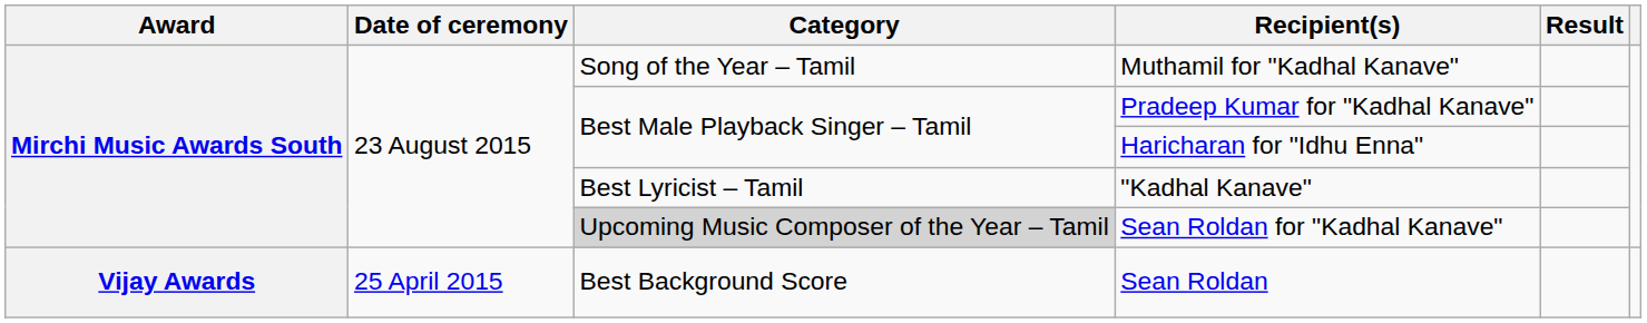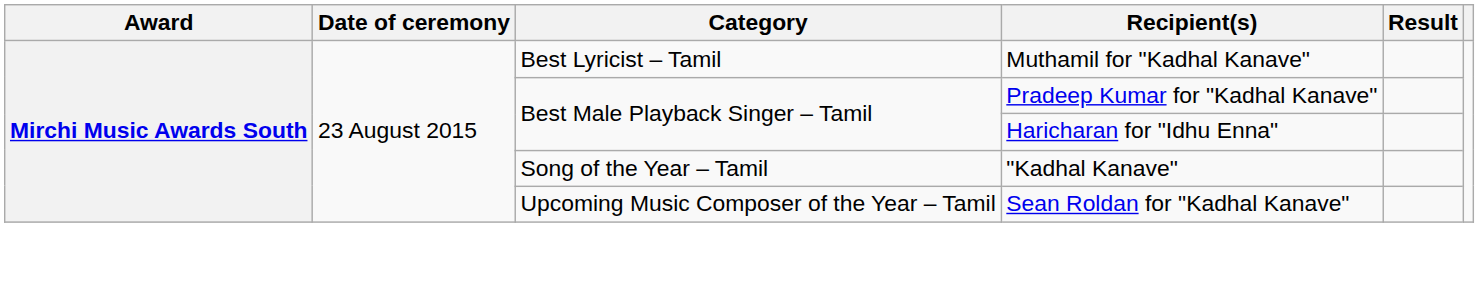 <table class="wikitable plainrowheaders sortable">
 <tr>
 <th scope="col">Award</th>
 <th scope="col">Date of ceremony</th>
 <th scope="col">Category</th>
 <th scope="col">Recipient(s)</th>
 <th scope="col" class="unsortable">Result</th>
 <th scope="col" class="unsortable"></th>
 </tr>
 <tr>
 <th rowspan="5" scope="row"><a href='#'>Mirchi Music Awards South</a></th>
 <td rowspan="5">23 August 2015</td>
-<td>Song of the Year – Tamil</td>
+<td>Best Lyricist – Tamil</td>
 <td>Muthamil for "Kadhal Kanave"</td>
 <td></td>
 <td rowspan="5" style="text-align:center;"><br></td>
 </tr>
 <tr>
 <td rowspan="2">Best Male Playback Singer – Tamil</td>
 <td><a href='#'>Pradeep Kumar</a> for "Kadhal Kanave"</td>
 <td></td>
 </tr>
 <tr>
 <td><a href='#'>Haricharan</a> for "Idhu Enna"</td>
 <td></td>
 </tr>
 <tr>
-<td>Best Lyricist – Tamil</td>
+<td>Song of the Year – Tamil</td>
 <td>"Kadhal Kanave"</td>
 <td></td>
 </tr>
 <tr>
-<td style="background: lightgrey;">Upcoming Music Composer of the Year – Tamil</td>
+<td>Upcoming Music Composer of the Year – Tamil</td>
 <td><a href='#'>Sean Roldan</a> for "Kadhal Kanave"</td>
 <td></td>
 </tr>
-<tr>
-<th scope="row"><a href='#'>Vijay Awards</a></th>
-<td><a href='#'>25 April 2015</a></td>
-<td>Best Background Score</td>
-<td><a href='#'>Sean Roldan</a></td>
-<td></td>
-<td style="text-align:center;"><br><br></td>
-</tr>
 </table>
